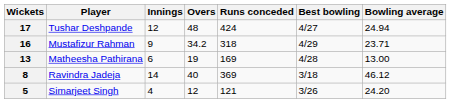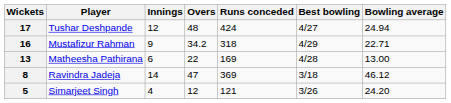 <table class="wikitable">
 <tr>
 <th>Wickets</th>
 <th>Player</th>
 <th>Innings</th>
 <th>Overs</th>
 <th>Runs conceded</th>
 <th>Best bowling</th>
 <th>Bowling average</th>
 </tr>
 <tr>
 <th>17</th>
 <td><a href='#'>Tushar Deshpande</a></td>
 <td>12</td>
 <td>48</td>
 <td>424</td>
 <td>4/27</td>
 <td>24.94</td>
 </tr>
 <tr>
 <th>16</th>
 <td><a href='#'>Mustafizur Rahman</a></td>
 <td>9</td>
 <td>34.2</td>
 <td>318</td>
 <td>4/29</td>
-<td>23.71</td>
+<td>22.71</td>
 </tr>
 <tr>
 <th>13</th>
 <td><a href='#'>Matheesha Pathirana</a></td>
 <td>6</td>
-<td>19</td>
+<td>22</td>
 <td>169</td>
 <td>4/28</td>
 <td>13.00</td>
 </tr>
 <tr>
 <th>8</th>
 <td><a href='#'>Ravindra Jadeja</a></td>
 <td>14</td>
-<td>40</td>
+<td>47</td>
 <td>369</td>
 <td>3/18</td>
 <td>46.12</td>
 </tr>
 <tr>
 <th>5</th>
 <td><a href='#'>Simarjeet Singh</a></td>
 <td>4</td>
 <td>12</td>
 <td>121</td>
 <td>3/26</td>
 <td>24.20</td>
 </tr>
 </table>
